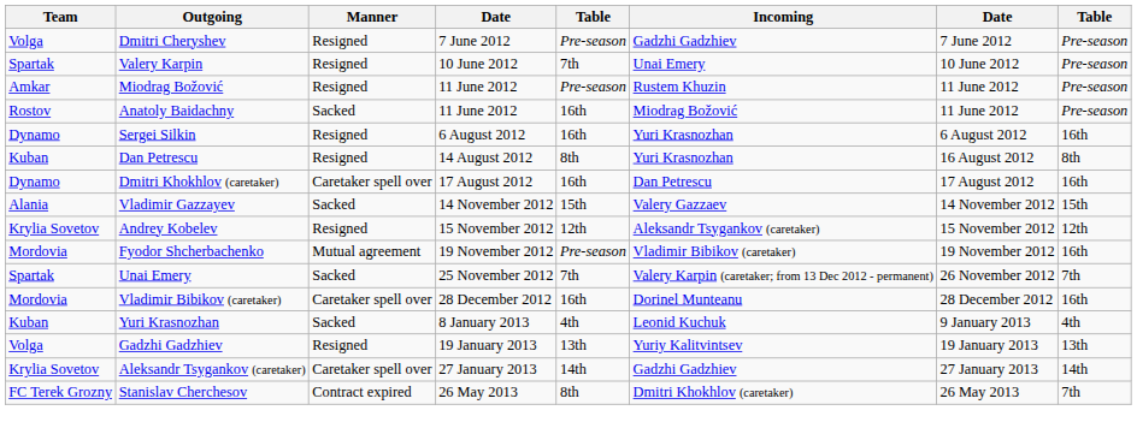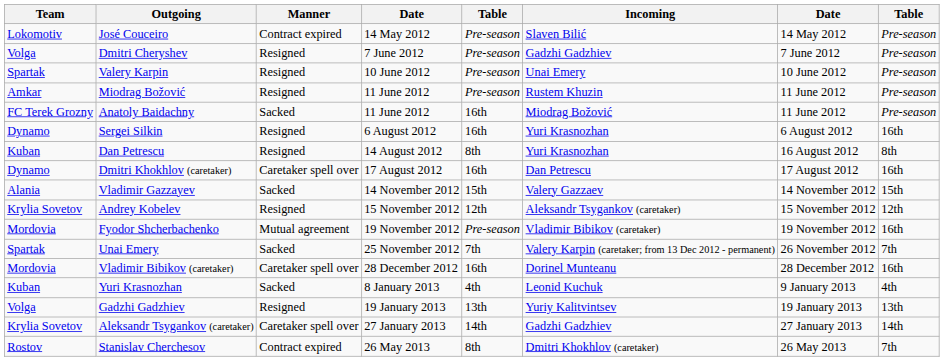 <table class="wikitable">
 <tr>
 <th>Team</th>
 <th>Outgoing</th>
 <th>Manner</th>
 <th>Date</th>
 <th>Table</th>
 <th>Incoming</th>
 <th>Date</th>
 <th>Table</th>
+</tr>
+<tr>
+<td><a href='#'>Lokomotiv</a></td>
+<td> <a href='#'>José Couceiro</a></td>
+<td>Contract expired</td>
+<td>14 May 2012</td>
+<td><em>Pre-season</em></td>
+<td> <a href='#'>Slaven Bilić</a></td>
+<td>14 May 2012</td>
+<td><em>Pre-season</em></td>
 </tr>
 <tr>
 <td><a href='#'>Volga</a></td>
 <td> <a href='#'>Dmitri Cheryshev</a></td>
 <td>Resigned</td>
 <td>7 June 2012</td>
 <td><em>Pre-season</em></td>
 <td> <a href='#'>Gadzhi Gadzhiev</a></td>
 <td>7 June 2012</td>
 <td><em>Pre-season</em></td>
 </tr>
 <tr>
 <td><a href='#'>Spartak</a></td>
 <td> <a href='#'>Valery Karpin</a></td>
 <td>Resigned</td>
 <td>10 June 2012</td>
-<td>7th</td>
+<td><em>Pre-season</em></td>
 <td> <a href='#'>Unai Emery</a></td>
 <td>10 June 2012</td>
 <td><em>Pre-season</em></td>
 </tr>
 <tr>
 <td><a href='#'>Amkar</a></td>
 <td> <a href='#'>Miodrag Božović</a></td>
 <td>Resigned</td>
 <td>11 June 2012</td>
 <td><em>Pre-season</em></td>
 <td> <a href='#'>Rustem Khuzin</a></td>
 <td>11 June 2012</td>
 <td><em>Pre-season</em></td>
 </tr>
 <tr>
-<td><a href='#'>Rostov</a></td>
+<td><a href='#'>FC Terek Grozny</a></td>
 <td> <a href='#'>Anatoly Baidachny</a></td>
 <td>Sacked</td>
 <td>11 June 2012</td>
 <td>16th</td>
 <td>  <a href='#'>Miodrag Božović</a></td>
 <td>11 June 2012</td>
 <td><em>Pre-season</em></td>
 </tr>
 <tr>
 <td><a href='#'>Dynamo</a></td>
 <td> <a href='#'>Sergei Silkin</a></td>
 <td>Resigned</td>
 <td>6 August 2012</td>
 <td>16th</td>
 <td> <a href='#'>Yuri Krasnozhan</a></td>
 <td>6 August 2012</td>
 <td>16th</td>
 </tr>
 <tr>
 <td><a href='#'>Kuban</a></td>
 <td> <a href='#'>Dan Petrescu</a></td>
 <td>Resigned</td>
 <td>14 August 2012</td>
 <td>8th</td>
 <td>  <a href='#'>Yuri Krasnozhan</a></td>
 <td>16 August 2012</td>
 <td>8th</td>
 </tr>
 <tr>
 <td><a href='#'>Dynamo</a></td>
 <td> <a href='#'>Dmitri Khokhlov</a> <small>(caretaker)</small></td>
 <td>Caretaker spell over</td>
 <td>17 August 2012</td>
 <td>16th</td>
 <td> <a href='#'>Dan Petrescu</a></td>
 <td>17 August 2012</td>
 <td>16th</td>
 </tr>
 <tr>
 <td><a href='#'>Alania</a></td>
 <td> <a href='#'>Vladimir Gazzayev</a></td>
 <td>Sacked</td>
 <td>14 November 2012</td>
 <td>15th</td>
 <td> <a href='#'>Valery Gazzaev</a></td>
 <td>14 November 2012</td>
 <td>15th</td>
 </tr>
 <tr>
 <td><a href='#'>Krylia Sovetov</a></td>
 <td> <a href='#'>Andrey Kobelev</a></td>
 <td>Resigned</td>
 <td>15 November 2012</td>
 <td>12th</td>
 <td> <a href='#'>Aleksandr Tsygankov</a> <small>(caretaker)</small></td>
 <td>15 November 2012</td>
 <td>12th</td>
 </tr>
 <tr>
 <td><a href='#'>Mordovia</a></td>
 <td> <a href='#'>Fyodor Shcherbachenko</a></td>
 <td>Mutual agreement</td>
 <td>19 November 2012</td>
 <td><em>Pre-season</em></td>
 <td> <a href='#'>Vladimir Bibikov</a> <small>(caretaker)</small></td>
 <td>19 November 2012</td>
 <td>16th</td>
 </tr>
 <tr>
 <td><a href='#'>Spartak</a></td>
 <td> <a href='#'>Unai Emery</a></td>
 <td>Sacked</td>
 <td>25 November 2012</td>
 <td>7th</td>
 <td> <a href='#'>Valery Karpin</a> <small>(caretaker; from 13 Dec 2012 - permanent)</small></td>
 <td>26 November 2012</td>
 <td>7th</td>
 </tr>
 <tr>
 <td><a href='#'>Mordovia</a></td>
 <td> <a href='#'>Vladimir Bibikov</a> <small>(caretaker)</small></td>
 <td>Caretaker spell over</td>
 <td>28 December 2012</td>
 <td>16th</td>
 <td> <a href='#'>Dorinel Munteanu</a></td>
 <td>28 December 2012</td>
 <td>16th</td>
 </tr>
 <tr>
 <td><a href='#'>Kuban</a></td>
 <td> <a href='#'>Yuri Krasnozhan</a></td>
 <td>Sacked</td>
 <td>8 January 2013</td>
 <td>4th</td>
 <td> <a href='#'>Leonid Kuchuk</a></td>
 <td>9 January 2013</td>
 <td>4th</td>
 </tr>
 <tr>
 <td><a href='#'>Volga</a></td>
 <td> <a href='#'>Gadzhi Gadzhiev</a></td>
 <td>Resigned</td>
 <td>19 January 2013</td>
 <td>13th</td>
 <td> <a href='#'>Yuriy Kalitvintsev</a></td>
 <td>19 January 2013</td>
 <td>13th</td>
 </tr>
 <tr>
 <td><a href='#'>Krylia Sovetov</a></td>
 <td> <a href='#'>Aleksandr Tsygankov</a> <small>(caretaker)</small></td>
 <td>Caretaker spell over</td>
 <td>27 January 2013</td>
 <td>14th</td>
 <td> <a href='#'>Gadzhi Gadzhiev</a></td>
 <td>27 January 2013</td>
 <td>14th</td>
 </tr>
 <tr>
-<td><a href='#'>FC Terek Grozny</a></td>
+<td><a href='#'>Rostov</a></td>
 <td> <a href='#'>Stanislav Cherchesov</a></td>
 <td>Contract expired</td>
 <td>26 May 2013</td>
 <td>8th</td>
 <td>  <a href='#'>Dmitri Khokhlov</a> <small>(caretaker)</small></td>
 <td>26 May 2013</td>
 <td>7th</td>
 </tr>
 </table>
